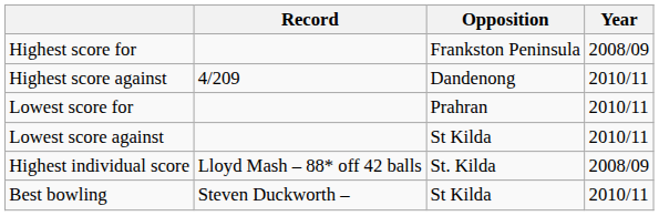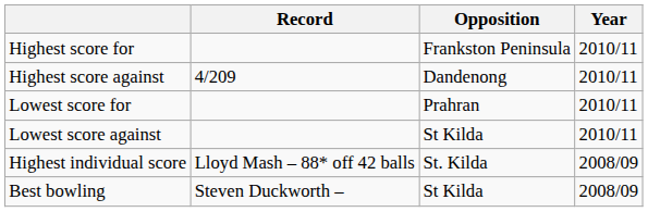 <table class="wikitable">
 <tr>
 <th></th>
 <th>Record</th>
 <th>Opposition</th>
 <th>Year</th>
 </tr>
 <tr>
 <td>Highest score for</td>
 <td></td>
 <td>Frankston Peninsula</td>
-<td>2008/09</td>
+<td>2010/11</td>
 </tr>
 <tr>
 <td>Highest score against</td>
 <td>4/209</td>
 <td>Dandenong</td>
 <td>2010/11</td>
 </tr>
 <tr>
 <td>Lowest score for</td>
 <td></td>
 <td>Prahran</td>
 <td>2010/11</td>
 </tr>
 <tr>
 <td>Lowest score against</td>
 <td></td>
 <td>St Kilda</td>
 <td>2010/11</td>
 </tr>
 <tr>
 <td>Highest individual score</td>
 <td>Lloyd Mash – 88* off 42 balls</td>
 <td>St. Kilda</td>
 <td>2008/09</td>
 </tr>
 <tr>
 <td>Best bowling</td>
 <td>Steven Duckworth – </td>
 <td>St Kilda</td>
-<td>2010/11</td>
+<td>2008/09</td>
 </tr>
 </table>
